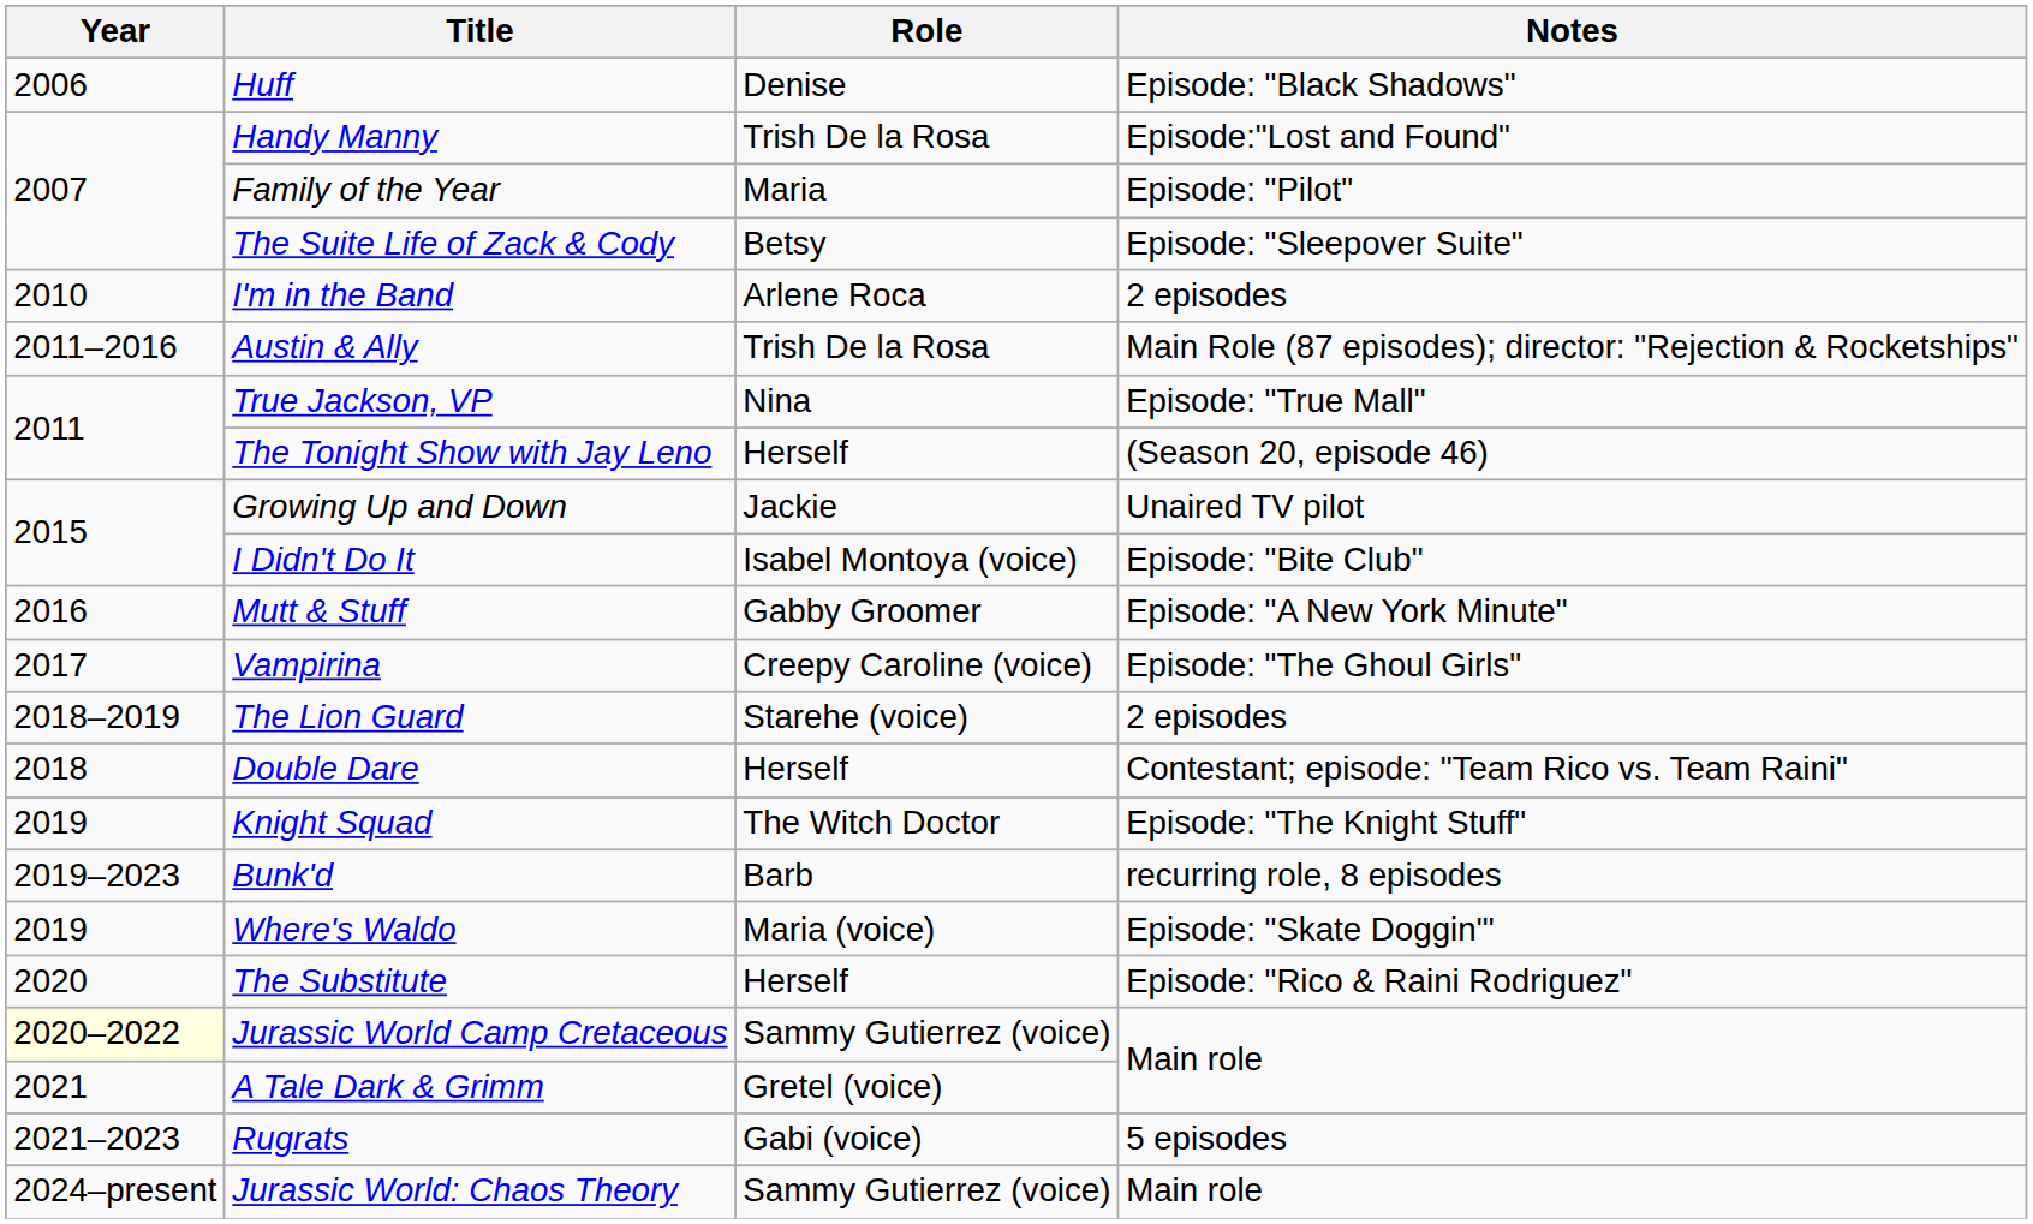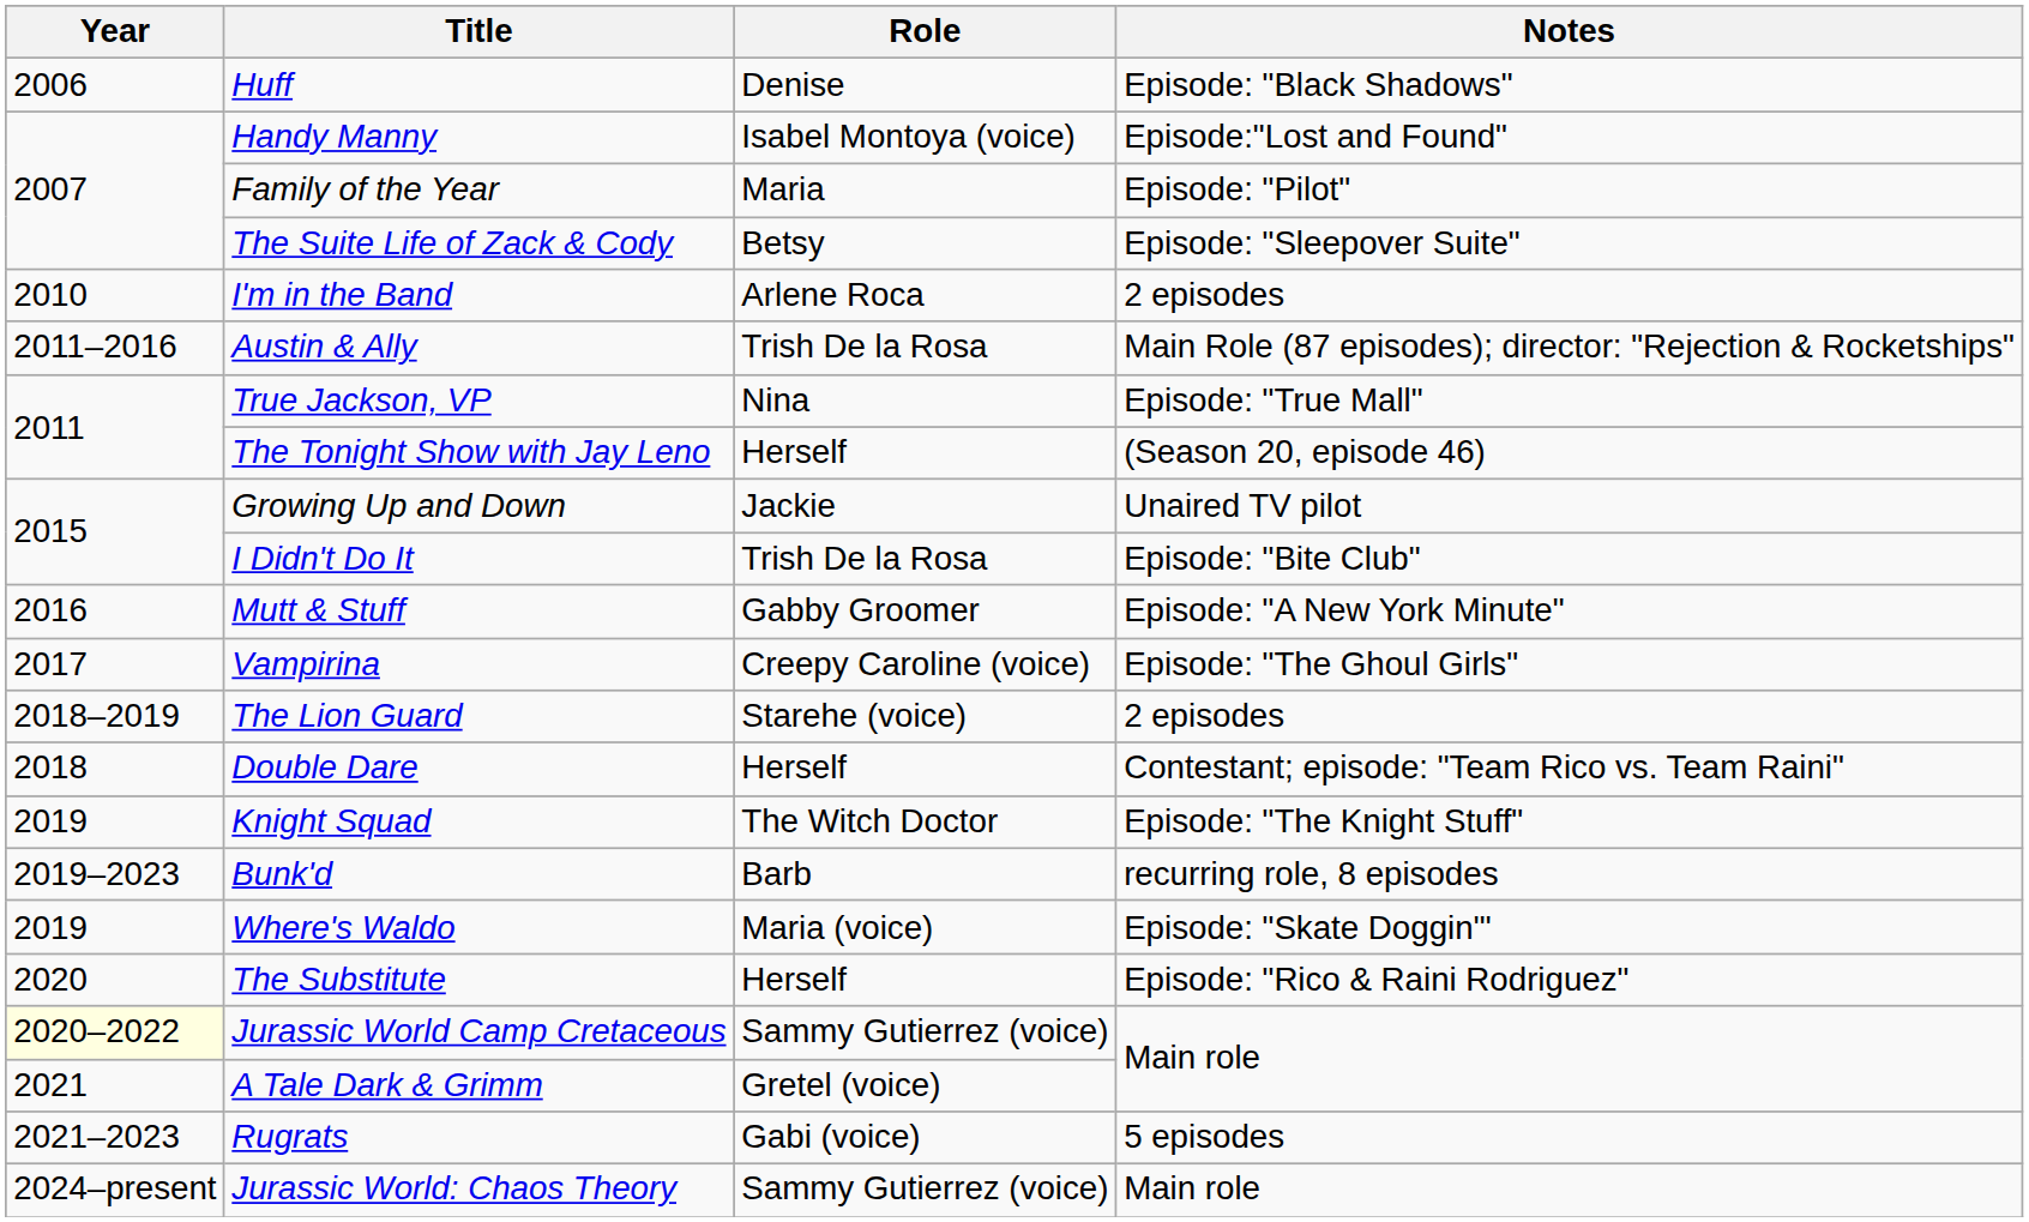 <table class="wikitable sortable">
 <tr>
 <th>Year</th>
 <th>Title</th>
 <th>Role</th>
 <th class="unsortable">Notes</th>
 </tr>
 <tr>
 <td>2006</td>
 <td><em><a href='#'>Huff</a></em></td>
 <td>Denise</td>
 <td>Episode: "Black Shadows"</td>
 </tr>
 <tr>
 <td rowspan="3">2007</td>
 <td><em><a href='#'>Handy Manny</a></em></td>
-<td>Trish De la Rosa</td>
+<td>Isabel Montoya (voice)</td>
 <td>Episode:"Lost and Found"</td>
 </tr>
 <tr>
 <td><em>Family of the Year</em></td>
 <td>Maria</td>
 <td>Episode: "Pilot"</td>
 </tr>
 <tr>
 <td><em><a href='#'>The Suite Life of Zack & Cody</a></em></td>
 <td>Betsy</td>
 <td>Episode: "Sleepover Suite"</td>
 </tr>
 <tr>
 <td>2010</td>
 <td><em><a href='#'>I'm in the Band</a></em></td>
 <td>Arlene Roca</td>
 <td>2 episodes</td>
 </tr>
 <tr>
 <td>2011–2016</td>
 <td><em><a href='#'>Austin & Ally</a></em></td>
 <td>Trish De la Rosa</td>
 <td>Main Role (87 episodes); director: "Rejection & Rocketships"</td>
 </tr>
 <tr>
 <td rowspan="2">2011</td>
 <td><em><a href='#'>True Jackson, VP</a></em></td>
 <td>Nina</td>
 <td>Episode: "True Mall"</td>
 </tr>
 <tr>
 <td><em><a href='#'>The Tonight Show with Jay Leno</a></em></td>
 <td>Herself</td>
 <td>(Season 20, episode 46)</td>
 </tr>
 <tr>
 <td rowspan="2">2015</td>
 <td><em>Growing Up and Down</em></td>
 <td>Jackie</td>
 <td>Unaired TV pilot</td>
 </tr>
 <tr>
 <td><em><a href='#'>I Didn't Do It</a></em></td>
-<td>Isabel Montoya (voice)</td>
+<td>Trish De la Rosa</td>
 <td>Episode: "Bite Club"</td>
 </tr>
 <tr>
 <td>2016</td>
 <td><em><a href='#'>Mutt & Stuff</a></em></td>
 <td>Gabby Groomer</td>
 <td>Episode: "A New York Minute"</td>
 </tr>
 <tr>
 <td>2017</td>
 <td><em><a href='#'>Vampirina</a></em></td>
 <td>Creepy Caroline (voice)</td>
 <td>Episode: "The Ghoul Girls"</td>
 </tr>
 <tr>
 <td>2018–2019</td>
 <td><em><a href='#'>The Lion Guard</a></em></td>
 <td>Starehe (voice)</td>
 <td>2 episodes</td>
 </tr>
 <tr>
 <td>2018</td>
 <td><em><a href='#'>Double Dare</a></em></td>
 <td>Herself</td>
 <td>Contestant; episode: "Team Rico vs. Team Raini"</td>
 </tr>
 <tr>
 <td>2019</td>
 <td><em><a href='#'>Knight Squad</a></em></td>
 <td>The Witch Doctor</td>
 <td>Episode: "The Knight Stuff"</td>
 </tr>
 <tr>
 <td>2019–2023</td>
 <td><em><a href='#'>Bunk'd</a></em></td>
 <td>Barb</td>
 <td>recurring role, 8 episodes</td>
 </tr>
 <tr>
 <td>2019</td>
 <td><em><a href='#'>Where's Waldo</a></em></td>
 <td>Maria (voice)</td>
 <td>Episode: "Skate Doggin'"</td>
 </tr>
 <tr>
 <td>2020</td>
 <td><em><a href='#'>The Substitute</a></em></td>
 <td>Herself</td>
 <td>Episode: "Rico & Raini Rodriguez"</td>
 </tr>
 <tr>
 <td style="background: lightyellow;">2020–2022</td>
 <td><em><a href='#'>Jurassic World Camp Cretaceous</a></em></td>
 <td>Sammy Gutierrez (voice)</td>
 <td rowspan="2">Main role</td>
 </tr>
 <tr>
 <td>2021</td>
 <td><em><a href='#'>A Tale Dark & Grimm</a></em></td>
 <td>Gretel (voice)</td>
 </tr>
 <tr>
 <td>2021–2023</td>
 <td><a href='#'><em>Rugrats</em></a></td>
 <td>Gabi (voice)</td>
 <td>5 episodes</td>
 </tr>
 <tr>
 <td>2024–present</td>
 <td><em><a href='#'>Jurassic World: Chaos Theory</a></em></td>
 <td>Sammy Gutierrez (voice)</td>
 <td>Main role</td>
 </tr>
 </table>
